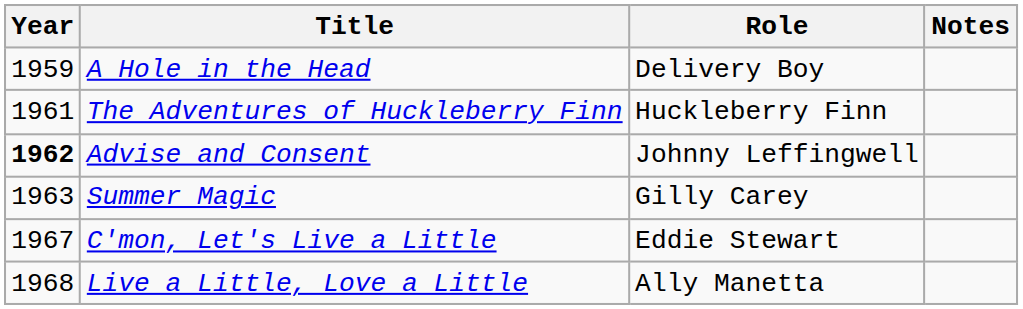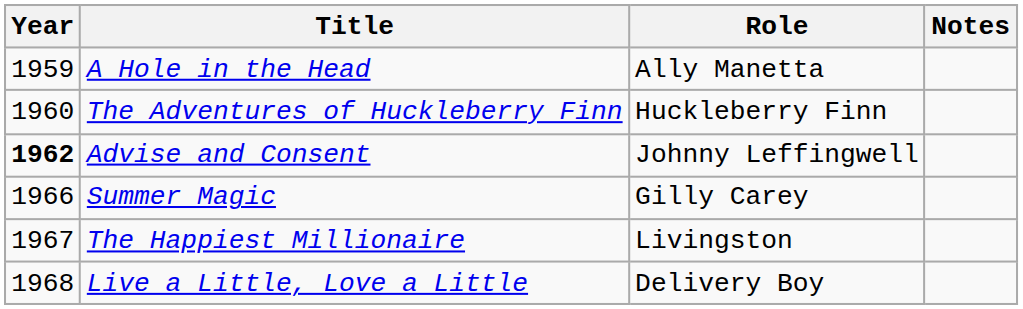 <table class="wikitable">
 <tr>
 <th>Year</th>
 <th>Title</th>
 <th>Role</th>
 <th>Notes</th>
 </tr>
 <tr>
 <td>1959</td>
 <td><em><a href='#'>A Hole in the Head</a></em></td>
-<td>Delivery Boy</td>
+<td>Ally Manetta</td>
 <td></td>
 </tr>
 <tr>
-<td>1961</td>
+<td>1960</td>
 <td><em><a href='#'>The Adventures of Huckleberry Finn</a></em></td>
 <td>Huckleberry Finn</td>
 <td></td>
 </tr>
 <tr>
 <td><strong>1962</strong></td>
 <td><em><a href='#'>Advise and Consent</a></em></td>
 <td>Johnny Leffingwell</td>
 <td></td>
 </tr>
 <tr>
-<td>1963</td>
+<td>1966</td>
 <td><em><a href='#'>Summer Magic</a></em></td>
 <td>Gilly Carey</td>
 <td></td>
 </tr>
 <tr>
 <td>1967</td>
-<td><em><a href='#'>C'mon, Let's Live a Little</a></em></td>
-<td>Eddie Stewart</td>
+<td><em><a href='#'>The Happiest Millionaire</a></em></td>
+<td>Livingston</td>
 <td></td>
 </tr>
 <tr>
 <td>1968</td>
 <td><em><a href='#'>Live a Little, Love a Little</a></em></td>
-<td>Ally Manetta</td>
+<td>Delivery Boy</td>
 <td></td>
 </tr>
 </table>
